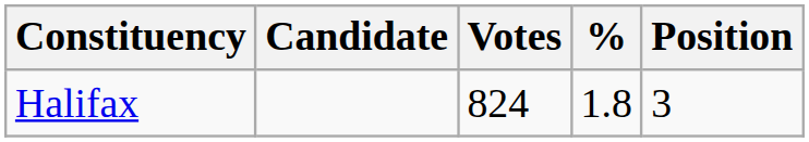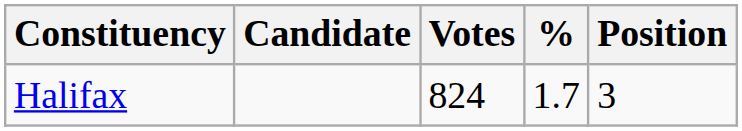 <table class="wikitable">
 <tr>
 <th>Constituency</th>
 <th>Candidate</th>
 <th>Votes</th>
 <th>%</th>
 <th>Position</th>
 </tr>
 <tr>
 <td><a href='#'>Halifax</a></td>
 <td></td>
 <td>824</td>
-<td>1.8</td>
+<td>1.7</td>
 <td>3</td>
 </tr>
 </table>
